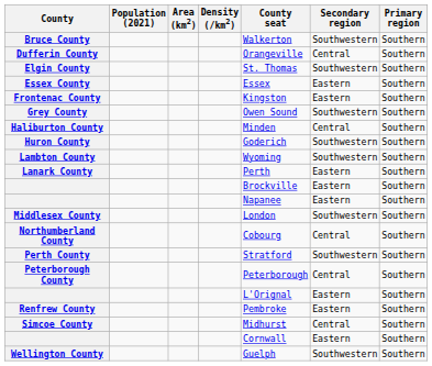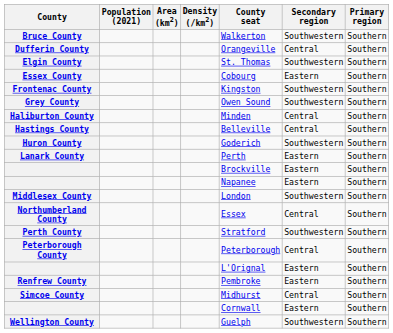 <table class="wikitable sortable">
 <tr>
 <th>County</th>
 <th>Population<br>(2021)</th>
 <th>Area<br>(km<sup>2</sup>)</th>
 <th>Density<br>(/km<sup>2</sup>)<br></th>
 <th>County<br>seat</th>
 <th>Secondary<br>region</th>
 <th>Primary<br>region</th>
 </tr>
 <tr>
 <th><a href='#'>Bruce County</a></th>
 <td></td>
 <td></td>
 <td></td>
 <td><a href='#'>Walkerton</a></td>
 <td>Southwestern</td>
 <td>Southern</td>
 </tr>
 <tr>
 <th><a href='#'>Dufferin County</a></th>
 <td></td>
 <td></td>
 <td></td>
 <td><a href='#'>Orangeville</a></td>
 <td>Central</td>
 <td>Southern</td>
 </tr>
 <tr>
 <th><a href='#'>Elgin County</a></th>
 <td></td>
 <td></td>
 <td></td>
 <td><a href='#'>St. Thomas</a></td>
 <td>Southwestern</td>
 <td>Southern</td>
 </tr>
 <tr>
 <th><a href='#'>Essex County</a></th>
 <td></td>
 <td></td>
 <td></td>
-<td><a href='#'>Essex</a></td>
+<td><a href='#'>Cobourg</a></td>
 <td>Eastern</td>
 <td>Southern</td>
 </tr>
 <tr>
 <th><a href='#'>Frontenac County</a></th>
 <td></td>
 <td></td>
 <td></td>
 <td><a href='#'>Kingston</a></td>
-<td>Eastern</td>
+<td>Southwestern</td>
 <td>Southern</td>
 </tr>
 <tr>
 <th><a href='#'>Grey County</a></th>
 <td></td>
 <td></td>
 <td></td>
 <td><a href='#'>Owen Sound</a></td>
 <td>Southwestern</td>
 <td>Southern</td>
 </tr>
 <tr>
 <th><a href='#'>Haliburton County</a></th>
 <td></td>
 <td></td>
 <td></td>
 <td><a href='#'>Minden</a></td>
 <td>Central</td>
 <td>Southern</td>
 </tr>
 <tr>
+<th><a href='#'>Hastings County</a></th>
+<td></td>
+<td></td>
+<td></td>
+<td><a href='#'>Belleville</a></td>
+<td>Central</td>
+<td>Southern</td>
+</tr>
+<tr>
 <th><a href='#'>Huron County</a></th>
 <td></td>
 <td></td>
 <td></td>
 <td><a href='#'>Goderich</a></td>
-<td>Southwestern</td>
-<td>Southern</td>
-</tr>
-<tr>
-<th><a href='#'>Lambton County</a></th>
-<td></td>
-<td></td>
-<td></td>
-<td><a href='#'>Wyoming</a></td>
 <td>Southwestern</td>
 <td>Southern</td>
 </tr>
 <tr>
 <th><a href='#'>Lanark County</a></th>
 <td></td>
 <td></td>
 <td></td>
 <td><a href='#'>Perth</a></td>
 <td>Eastern</td>
 <td>Southern</td>
 </tr>
 <tr>
 <th></th>
 <td></td>
 <td></td>
 <td></td>
 <td><a href='#'>Brockville</a></td>
 <td>Eastern</td>
 <td>Southern</td>
 </tr>
 <tr>
 <th></th>
 <td></td>
 <td></td>
 <td></td>
 <td><a href='#'>Napanee</a></td>
 <td>Eastern</td>
 <td>Southern</td>
 </tr>
 <tr>
 <th><a href='#'>Middlesex County</a></th>
 <td></td>
 <td></td>
 <td></td>
 <td><a href='#'>London</a></td>
 <td>Southwestern</td>
 <td>Southern</td>
 </tr>
 <tr>
 <th><a href='#'>Northumberland County</a></th>
 <td></td>
 <td></td>
 <td></td>
-<td><a href='#'>Cobourg</a></td>
+<td><a href='#'>Essex</a></td>
 <td>Central</td>
 <td>Southern</td>
 </tr>
 <tr>
 <th><a href='#'>Perth County</a></th>
 <td></td>
 <td></td>
 <td></td>
 <td><a href='#'>Stratford</a></td>
 <td>Southwestern</td>
 <td>Southern</td>
 </tr>
 <tr>
 <th><a href='#'>Peterborough County</a></th>
 <td></td>
 <td></td>
 <td></td>
 <td><a href='#'>Peterborough</a></td>
 <td>Central</td>
 <td>Southern</td>
 </tr>
 <tr>
 <th></th>
 <td></td>
 <td></td>
 <td></td>
 <td><a href='#'>L'Orignal</a></td>
 <td>Eastern</td>
 <td>Southern</td>
 </tr>
 <tr>
 <th><a href='#'>Renfrew County</a></th>
 <td></td>
 <td></td>
 <td></td>
 <td><a href='#'>Pembroke</a></td>
 <td>Eastern</td>
 <td>Southern</td>
 </tr>
 <tr>
 <th><a href='#'>Simcoe County</a></th>
 <td></td>
 <td></td>
 <td></td>
 <td><a href='#'>Midhurst</a></td>
 <td>Central</td>
 <td>Southern</td>
 </tr>
 <tr>
 <th></th>
 <td></td>
 <td></td>
 <td></td>
 <td><a href='#'>Cornwall</a></td>
 <td>Eastern</td>
 <td>Southern</td>
 </tr>
 <tr>
 <th><a href='#'>Wellington County</a></th>
 <td></td>
 <td></td>
 <td></td>
 <td><a href='#'>Guelph</a></td>
 <td>Southwestern</td>
 <td>Southern</td>
 </tr>
 </table>
